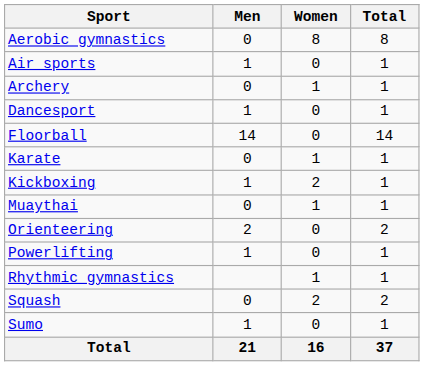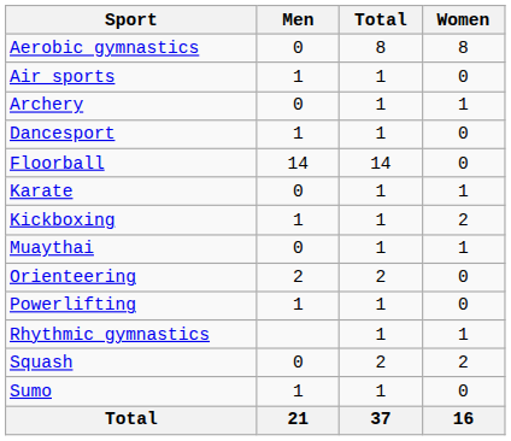 <table class="wikitable sortable" style="text-align:center;">
 <tr>
 <th width=180>Sport</th>
 <th width=55>Men</th>
+<th width=55>Total</th>
 <th width=55>Women</th>
-<th width=55>Total</th>
 </tr>
 <tr>
 <td align=left><a href='#'>Aerobic gymnastics</a></td>
 <td>0</td>
 <td>8</td>
 <td>8</td>
 </tr>
 <tr>
 <td align=left><a href='#'>Air sports</a></td>
 <td>1</td>
+<td>1</td>
 <td>0</td>
-<td>1</td>
 </tr>
 <tr>
 <td align=left><a href='#'>Archery</a></td>
 <td>0</td>
 <td>1</td>
 <td>1</td>
 </tr>
 <tr>
 <td align=left><a href='#'>Dancesport</a></td>
 <td>1</td>
+<td>1</td>
 <td>0</td>
-<td>1</td>
 </tr>
 <tr>
 <td align=left><a href='#'>Floorball</a></td>
 <td>14</td>
+<td>14</td>
 <td>0</td>
-<td>14</td>
 </tr>
 <tr>
 <td align=left><a href='#'>Karate</a></td>
 <td>0</td>
 <td>1</td>
 <td>1</td>
 </tr>
 <tr>
 <td align=left><a href='#'>Kickboxing</a></td>
 <td>1</td>
+<td>1</td>
 <td>2</td>
-<td>1</td>
 </tr>
 <tr>
 <td align=left><a href='#'>Muaythai</a></td>
 <td>0</td>
 <td>1</td>
 <td>1</td>
 </tr>
 <tr>
 <td align=left><a href='#'>Orienteering</a></td>
 <td>2</td>
+<td>2</td>
 <td>0</td>
-<td>2</td>
 </tr>
 <tr>
 <td align=left><a href='#'>Powerlifting</a></td>
 <td>1</td>
+<td>1</td>
 <td>0</td>
-<td>1</td>
 </tr>
 <tr>
 <td align=left><a href='#'>Rhythmic gymnastics</a></td>
 <td></td>
 <td>1</td>
 <td>1</td>
 </tr>
 <tr>
 <td align=left><a href='#'>Squash</a></td>
 <td>0</td>
 <td>2</td>
 <td>2</td>
 </tr>
 <tr>
 <td align=left><a href='#'>Sumo</a></td>
 <td>1</td>
+<td>1</td>
 <td>0</td>
-<td>1</td>
 </tr>
 <tr>
 <th>Total</th>
 <th>21</th>
+<th>37</th>
 <th>16</th>
-<th>37</th>
 </tr>
 </table>
